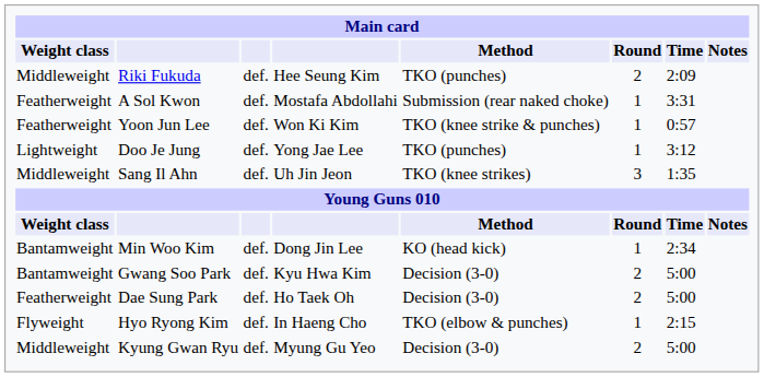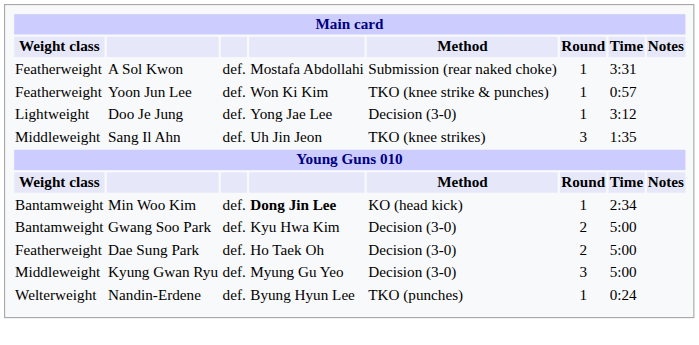 <table style="font-size: 84%; border: 1px solid darkgray; padding: 0.43em; background-color: #F8F9FA;">
 <tr>
 <th colspan="8" style="background-color: #ccf; color: #000080; text-align: center;">Main card</th>
 </tr>
 <tr>
 <th colspan="1" style="background-color: #E6E8FA; color: #000000; text-align: center;">Weight class</th>
 <th colspan="1" style="background-color: #E6E8FA; color: #000000; text-align: center;"></th>
 <th colspan="1" style="background-color: #E6E8FA; color: #000000; text-align: center;"></th>
 <th colspan="1" style="background-color: #E6E8FA; color: #000000; text-align: center;"></th>
 <th colspan="1" style="background-color: #E6E8FA; color: #000000; text-align: center;">Method</th>
 <th colspan="1" style="background-color: #E6E8FA; color: #000000; text-align: center;">Round</th>
 <th colspan="1" style="background-color: #E6E8FA; color: #000000; text-align: center;">Time</th>
 <th colspan="1" style="background-color: #E6E8FA; color: #000000; text-align: center;">Notes</th>
-</tr>
-<tr>
-<td>Middleweight</td>
-<td> <a href='#'>Riki Fukuda</a></td>
-<td>def.</td>
-<td> Hee Seung Kim</td>
-<td>TKO (punches)</td>
-<td align="center">2</td>
-<td>2:09</td>
-<td></td>
 </tr>
 <tr>
 <td>Featherweight</td>
 <td> A Sol Kwon</td>
 <td>def.</td>
 <td> Mostafa Abdollahi</td>
 <td>Submission (rear naked choke)</td>
 <td align="center">1</td>
 <td>3:31</td>
 <td></td>
 </tr>
 <tr>
 <td>Featherweight</td>
 <td> Yoon Jun Lee</td>
 <td>def.</td>
 <td> Won Ki Kim</td>
 <td>TKO (knee strike & punches)</td>
 <td align="center">1</td>
 <td>0:57</td>
 <td></td>
 </tr>
 <tr>
 <td>Lightweight</td>
 <td> Doo Je Jung</td>
 <td>def.</td>
 <td> Yong Jae Lee</td>
-<td>TKO (punches)</td>
+<td>Decision (3-0)</td>
 <td align="center">1</td>
 <td>3:12</td>
 <td></td>
 </tr>
 <tr>
 <td>Middleweight</td>
 <td> Sang Il Ahn</td>
 <td>def.</td>
 <td>  Uh Jin Jeon</td>
 <td>TKO (knee strikes)</td>
 <td align="center">3</td>
 <td>1:35</td>
 <td></td>
 </tr>
 <tr>
 <th colspan="8" style="background-color: #ccf; color: #000080; text-align: center;">Young Guns 010</th>
 </tr>
 <tr>
 <th colspan="1" style="background-color: #E6E8FA; color: #000000; text-align: center;">Weight class</th>
 <th colspan="1" style="background-color: #E6E8FA; color: #000000; text-align: center;"></th>
 <th colspan="1" style="background-color: #E6E8FA; color: #000000; text-align: center;"></th>
 <th colspan="1" style="background-color: #E6E8FA; color: #000000; text-align: center;"></th>
 <th colspan="1" style="background-color: #E6E8FA; color: #000000; text-align: center;">Method</th>
 <th colspan="1" style="background-color: #E6E8FA; color: #000000; text-align: center;">Round</th>
 <th colspan="1" style="background-color: #E6E8FA; color: #000000; text-align: center;">Time</th>
 <th colspan="1" style="background-color: #E6E8FA; color: #000000; text-align: center;">Notes</th>
 </tr>
 <tr>
 <td>Bantamweight</td>
 <td> Min Woo Kim</td>
 <td>def.</td>
-<td> Dong Jin Lee</td>
+<td><strong> Dong Jin Lee</strong></td>
 <td>KO (head kick)</td>
 <td align="center">1</td>
 <td>2:34</td>
 <td></td>
 </tr>
 <tr>
 <td>Bantamweight</td>
 <td> Gwang Soo Park</td>
 <td>def.</td>
 <td> Kyu Hwa Kim</td>
 <td>Decision (3-0)</td>
 <td align="center">2</td>
 <td>5:00</td>
 <td></td>
 </tr>
 <tr>
 <td>Featherweight</td>
 <td> Dae Sung Park</td>
 <td>def.</td>
 <td> Ho Taek Oh</td>
 <td>Decision (3-0)</td>
 <td align="center">2</td>
 <td>5:00</td>
 <td></td>
 </tr>
 <tr>
-<td>Flyweight</td>
-<td> Hyo Ryong Kim</td>
-<td>def.</td>
-<td> In Haeng Cho</td>
-<td>TKO (elbow & punches)</td>
-<td align="center">1</td>
-<td>2:15</td>
-<td></td>
-</tr>
-<tr>
 <td>Middleweight</td>
 <td> Kyung Gwan Ryu</td>
 <td>def.</td>
 <td> Myung Gu Yeo</td>
 <td>Decision (3-0)</td>
-<td align="center">2</td>
+<td align="center">3</td>
 <td>5:00</td>
+<td></td>
+</tr>
+<tr>
+<td>Welterweight</td>
+<td> Nandin-Erdene</td>
+<td>def.</td>
+<td> Byung Hyun Lee</td>
+<td>TKO (punches)</td>
+<td align="center">1</td>
+<td>0:24</td>
 <td></td>
 </tr>
 <tr>
 </tr>
 </table>
